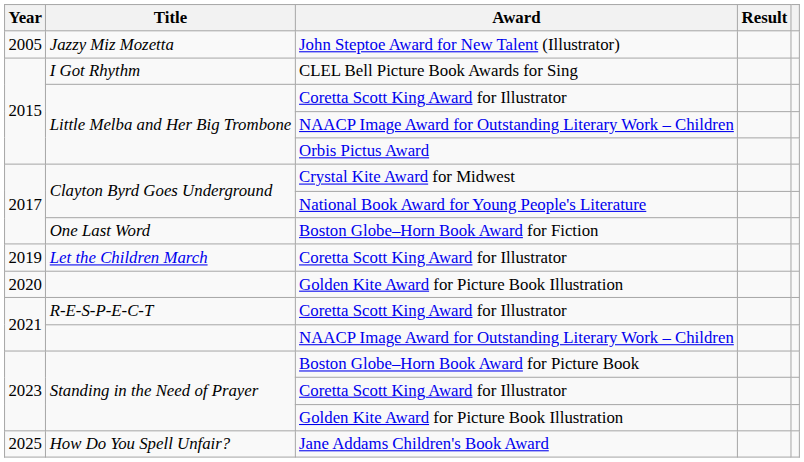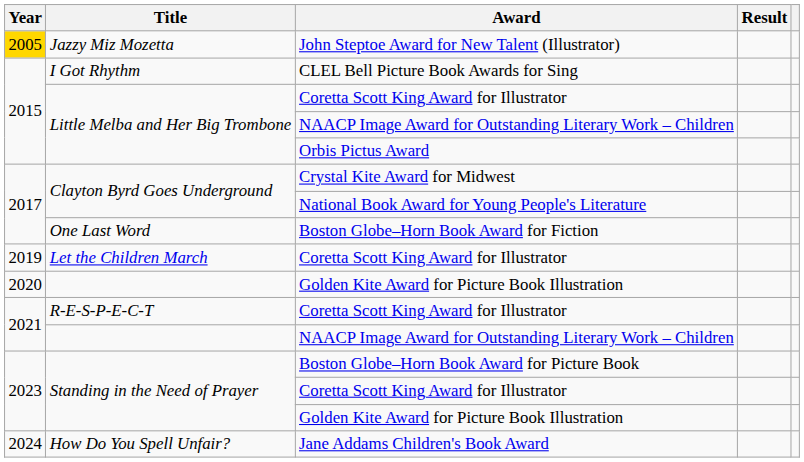 <table class="wikitable sortable mw-collapsible">
 <tr>
 <th>Year</th>
 <th>Title</th>
 <th>Award</th>
 <th>Result</th>
 <th></th>
 </tr>
 <tr>
-<td>2005</td>
+<td style="background: gold;">2005</td>
 <td><em>Jazzy Miz Mozetta</em></td>
 <td><a href='#'>John Steptoe Award for New Talent</a> (Illustrator)</td>
 <td></td>
 <td></td>
 </tr>
 <tr>
 <td rowspan="4">2015</td>
 <td><em>I Got Rhythm</em></td>
 <td>CLEL Bell Picture Book Awards for Sing</td>
 <td></td>
 <td></td>
 </tr>
 <tr>
 <td rowspan="3"><em>Little Melba and Her Big Trombone</em></td>
 <td><a href='#'>Coretta Scott King Award</a> for Illustrator</td>
 <td></td>
 <td></td>
 </tr>
 <tr>
 <td><a href='#'>NAACP Image Award for Outstanding Literary Work – Children</a></td>
 <td></td>
 <td></td>
 </tr>
 <tr>
 <td><a href='#'>Orbis Pictus Award</a></td>
 <td></td>
 <td></td>
 </tr>
 <tr>
 <td rowspan="3">2017</td>
 <td rowspan="2"><em>Clayton Byrd Goes Underground</em></td>
 <td><a href='#'>Crystal Kite Award</a> for Midwest</td>
 <td></td>
 <td></td>
 </tr>
 <tr>
 <td><a href='#'>National Book Award for Young People's Literature</a></td>
 <td></td>
 <td></td>
 </tr>
 <tr>
 <td><em>One Last Word</em></td>
 <td><a href='#'>Boston Globe–Horn Book Award</a> for Fiction</td>
 <td></td>
 <td></td>
 </tr>
 <tr>
 <td>2019</td>
 <td><em><a href='#'>Let the Children March</a></em></td>
 <td><a href='#'>Coretta Scott King Award</a> for Illustrator</td>
 <td></td>
 <td></td>
 </tr>
 <tr>
 <td>2020</td>
 <td><em></em></td>
 <td><a href='#'>Golden Kite Award</a> for Picture Book Illustration</td>
 <td></td>
 <td></td>
 </tr>
 <tr>
 <td rowspan="2">2021</td>
 <td><em>R-E-S-P-E-C-T</em></td>
 <td><a href='#'>Coretta Scott King Award</a> for Illustrator</td>
 <td></td>
 <td></td>
 </tr>
 <tr>
 <td><em></em></td>
 <td><a href='#'>NAACP Image Award for Outstanding Literary Work – Children</a></td>
 <td></td>
 <td></td>
 </tr>
 <tr>
 <td rowspan="3">2023</td>
 <td rowspan="3"><em>Standing in the Need of Prayer</em></td>
 <td><a href='#'>Boston Globe–Horn Book Award</a> for Picture Book</td>
 <td></td>
 <td></td>
 </tr>
 <tr>
 <td><a href='#'>Coretta Scott King Award</a> for Illustrator</td>
 <td></td>
 <td></td>
 </tr>
 <tr>
 <td><a href='#'>Golden Kite Award</a> for Picture Book Illustration</td>
 <td></td>
 <td></td>
 </tr>
 <tr>
-<td>2025</td>
+<td>2024</td>
 <td><em>How Do You Spell Unfair?</em></td>
 <td><a href='#'>Jane Addams Children's Book Award</a></td>
 <td></td>
 <td></td>
 </tr>
 </table>
